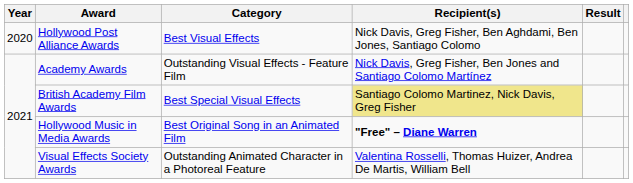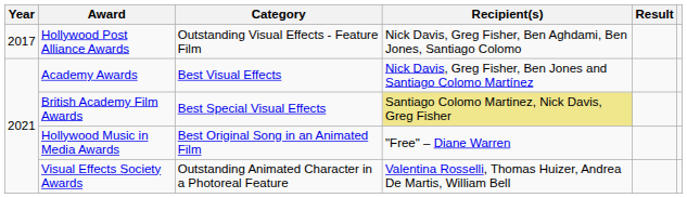 <table class="wikitable">
 <tr>
 <th>Year</th>
 <th>Award</th>
 <th>Category</th>
 <th>Recipient(s)</th>
 <th>Result</th>
 <th></th>
 </tr>
 <tr>
-<td>2020</td>
+<td>2017</td>
 <td><a href='#'>Hollywood Post Alliance Awards</a></td>
-<td><a href='#'>Best Visual Effects</a></td>
+<td>Outstanding Visual Effects - Feature Film</td>
 <td>Nick Davis, Greg Fisher, Ben Aghdami, Ben Jones, Santiago Colomo</td>
 <td></td>
 <td style="text-align:center;"></td>
 </tr>
 <tr>
 <td rowspan="4">2021</td>
 <td><a href='#'>Academy Awards</a></td>
-<td>Outstanding Visual Effects - Feature Film</td>
+<td><a href='#'>Best Visual Effects</a></td>
 <td><a href='#'>Nick Davis</a>, Greg Fisher, Ben Jones and <a href='#'>Santiago Colomo Martínez</a></td>
 <td></td>
 <td style="text-align:center;"></td>
 </tr>
 <tr>
 <td><a href='#'>British Academy Film Awards</a></td>
 <td><a href='#'>Best Special Visual Effects</a></td>
 <td style="background: khaki;">Santiago Colomo Martinez, Nick Davis, Greg Fisher</td>
 <td></td>
 <td style="text-align:center;"></td>
 </tr>
 <tr>
 <td><a href='#'>Hollywood Music in Media Awards</a></td>
 <td><a href='#'>Best Original Song in an Animated Film</a></td>
-<td><strong>"Free" – <a href='#'>Diane Warren</a></strong></td>
+<td>"Free" – <a href='#'>Diane Warren</a></td>
 <td></td>
 <td style="text-align:center;"></td>
 </tr>
 <tr>
 <td><a href='#'>Visual Effects Society Awards</a></td>
 <td>Outstanding Animated Character in a Photoreal Feature</td>
 <td><a href='#'>Valentina Rosselli</a>, Thomas Huizer, Andrea De Martis, William Bell </td>
 <td></td>
 <td style="text-align:center;"></td>
 </tr>
 </table>
